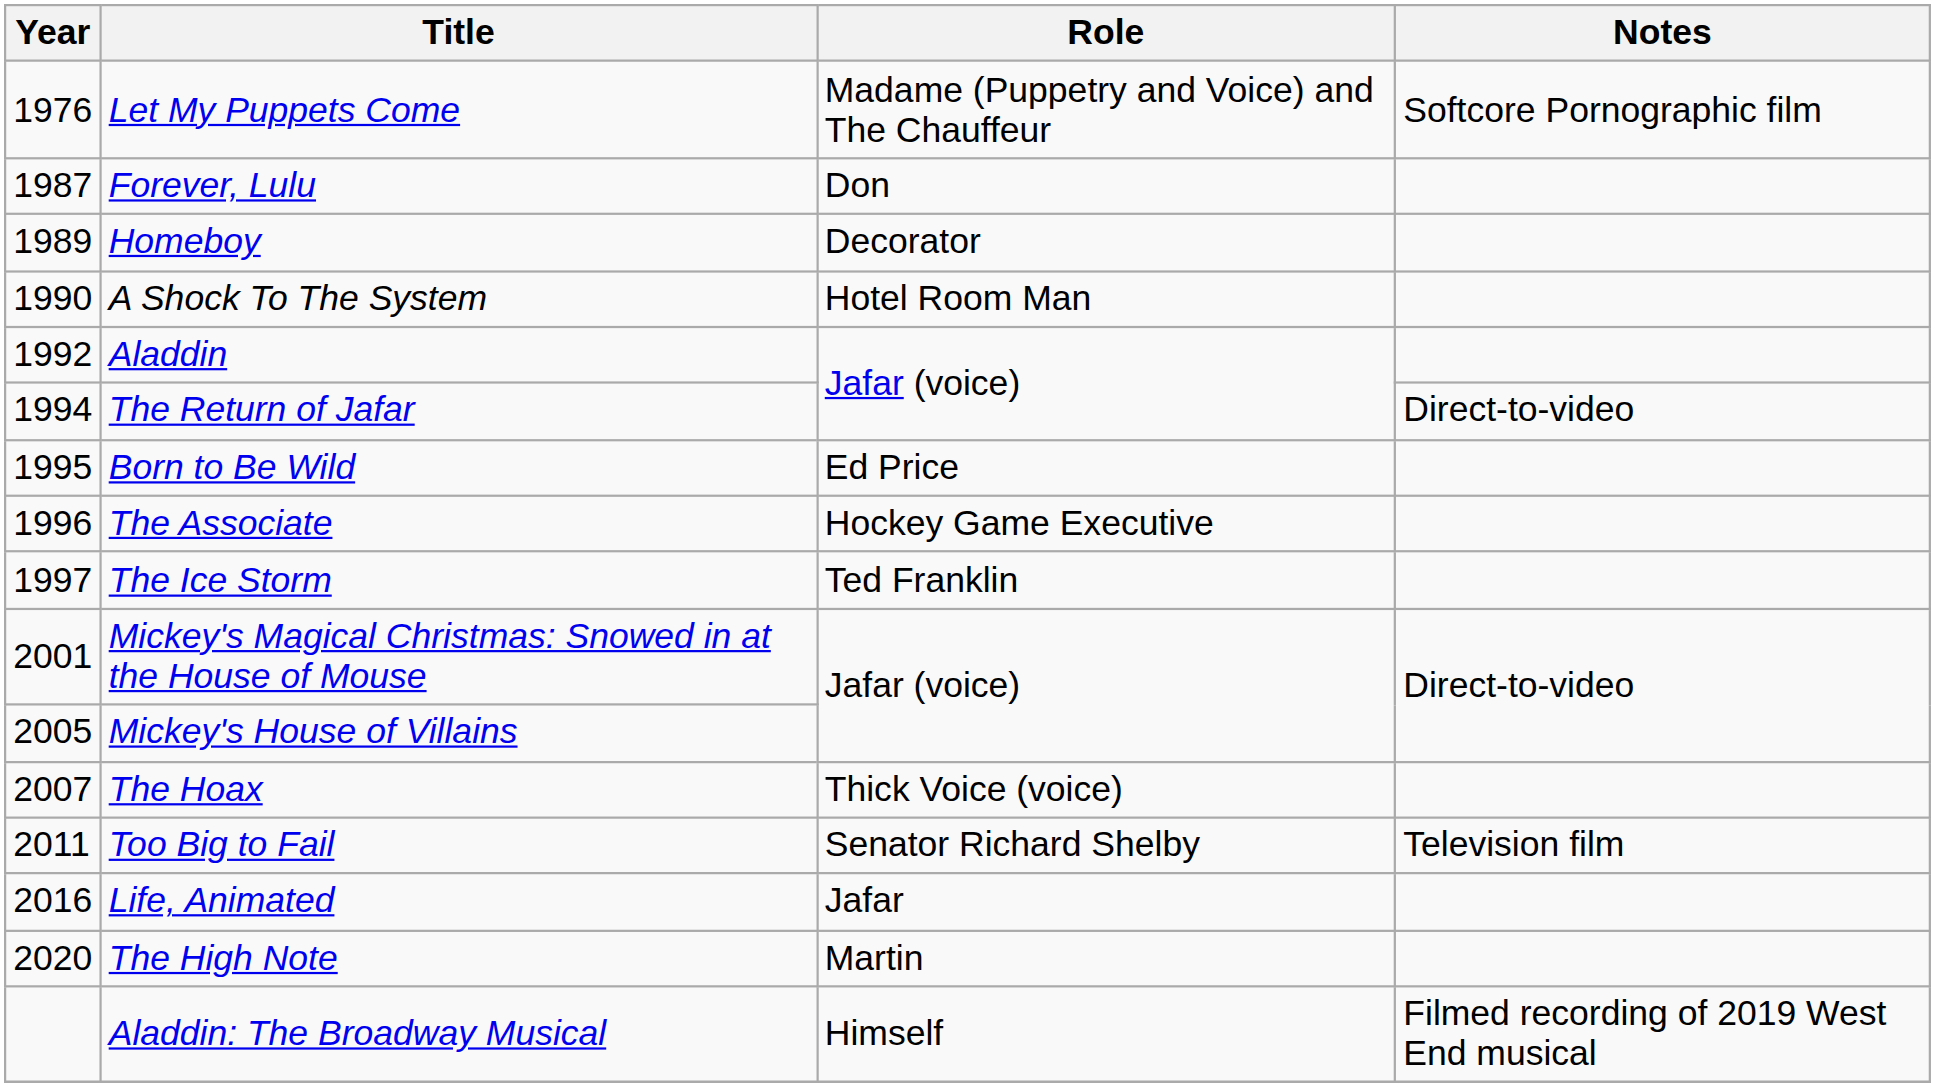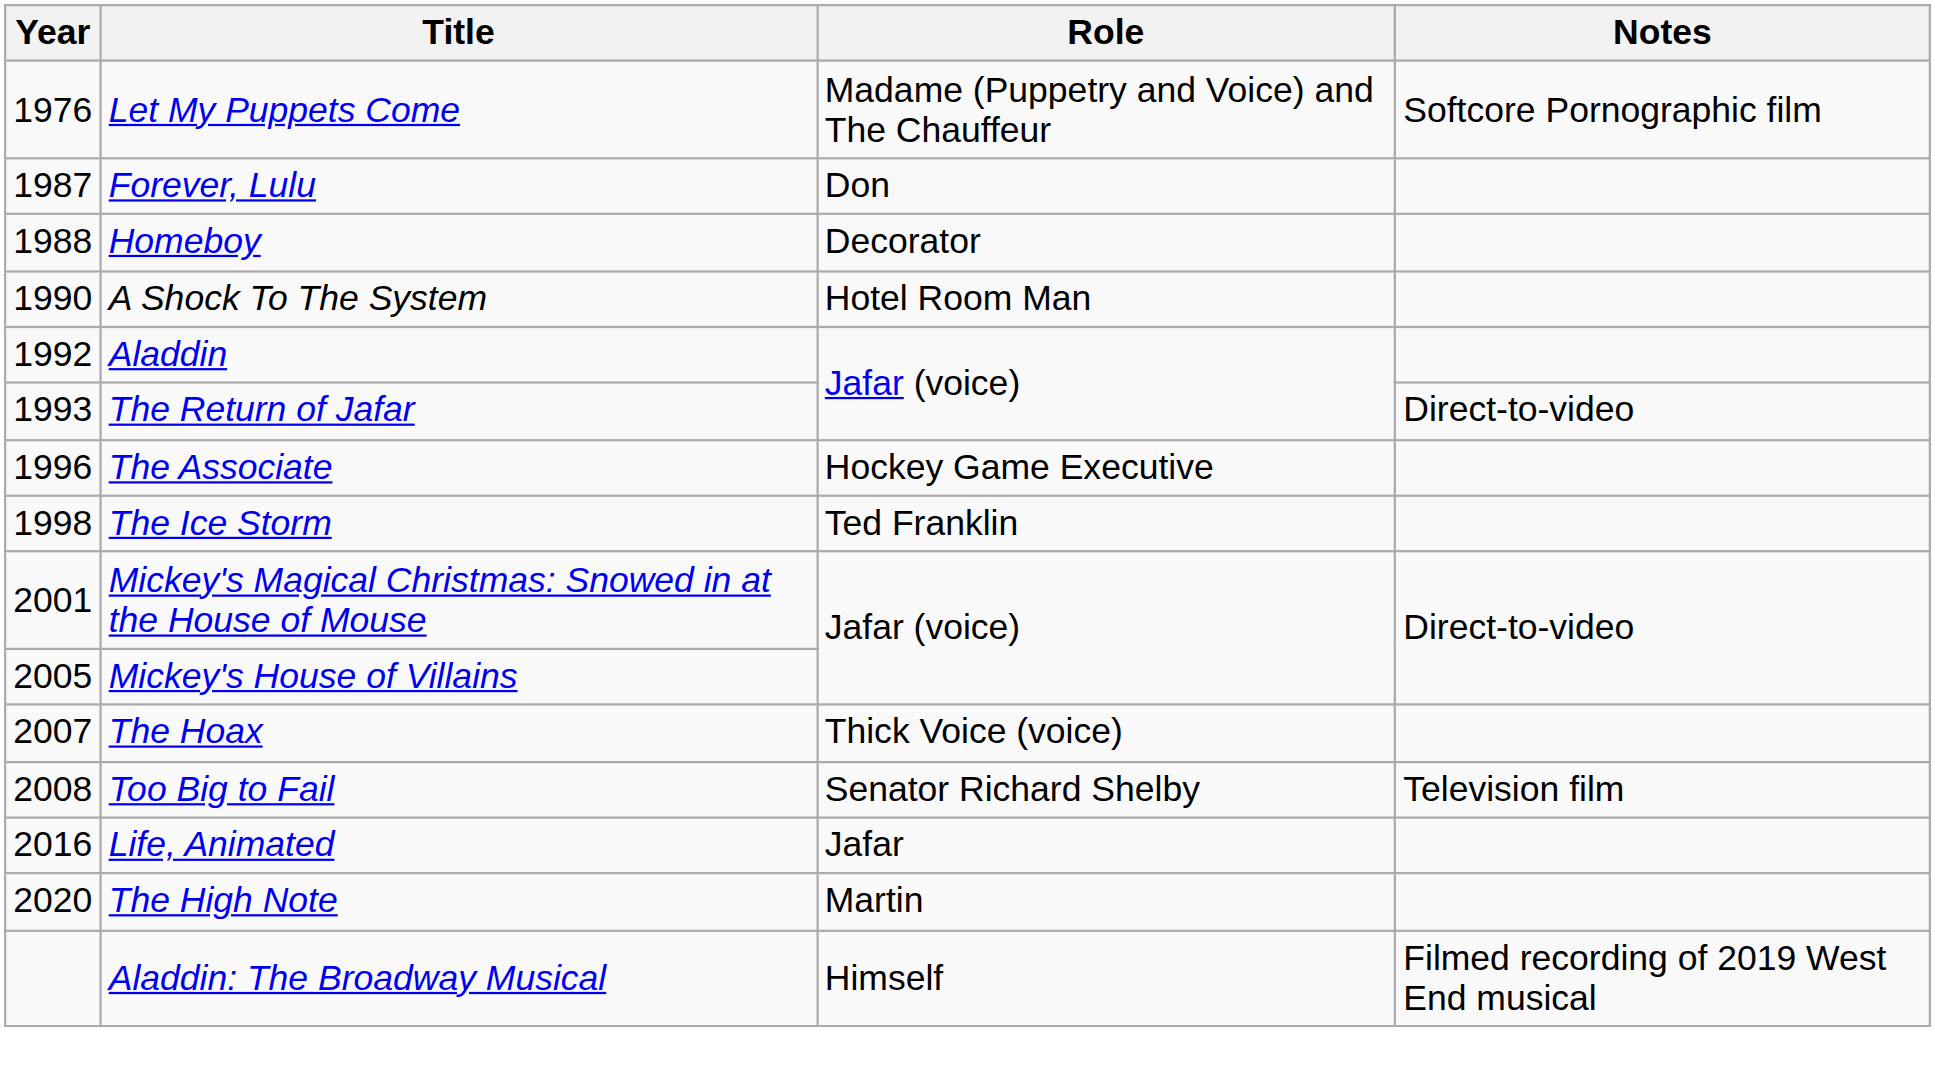 <table class="wikitable">
 <tr>
 <th>Year</th>
 <th>Title</th>
 <th>Role</th>
 <th>Notes</th>
 </tr>
 <tr>
 <td>1976</td>
 <td><em><a href='#'>Let My Puppets Come</a></em></td>
 <td>Madame (Puppetry and Voice) and The Chauffeur</td>
 <td>Softcore Pornographic film</td>
 </tr>
 <tr>
 <td>1987</td>
 <td><em><a href='#'>Forever, Lulu</a></em></td>
 <td>Don</td>
 <td></td>
 </tr>
 <tr>
-<td>1989</td>
+<td>1988</td>
 <td><em><a href='#'>Homeboy</a></em></td>
 <td>Decorator</td>
 <td></td>
 </tr>
 <tr>
 <td>1990</td>
 <td><em>A Shock To The System</em></td>
 <td>Hotel Room Man</td>
 <td></td>
 </tr>
 <tr>
 <td>1992</td>
 <td><em><a href='#'>Aladdin</a></em></td>
 <td rowspan="2"><a href='#'>Jafar</a> (voice)</td>
 <td></td>
 </tr>
 <tr>
-<td>1994</td>
+<td>1993</td>
 <td><em><a href='#'>The Return of Jafar</a></em></td>
 <td>Direct-to-video</td>
-</tr>
-<tr>
-<td>1995</td>
-<td><em><a href='#'>Born to Be Wild</a></em></td>
-<td>Ed Price</td>
-<td></td>
 </tr>
 <tr>
 <td>1996</td>
 <td><em><a href='#'>The Associate</a></em></td>
 <td>Hockey Game Executive</td>
 <td></td>
 </tr>
 <tr>
-<td>1997</td>
+<td>1998</td>
 <td><em><a href='#'>The Ice Storm</a></em></td>
 <td>Ted Franklin</td>
 <td></td>
 </tr>
 <tr>
 <td>2001</td>
 <td><em><a href='#'>Mickey's Magical Christmas: Snowed in at the House of Mouse</a></em></td>
 <td rowspan="2">Jafar (voice)</td>
 <td rowspan="2">Direct-to-video</td>
 </tr>
 <tr>
 <td>2005</td>
 <td><em><a href='#'>Mickey's House of Villains</a></em></td>
 </tr>
 <tr>
 <td>2007</td>
 <td><em><a href='#'>The Hoax</a></em></td>
 <td>Thick Voice (voice)</td>
 <td></td>
 </tr>
 <tr>
-<td>2011</td>
+<td>2008</td>
 <td><em><a href='#'>Too Big to Fail</a></em></td>
 <td>Senator Richard Shelby</td>
 <td>Television film</td>
 </tr>
 <tr>
 <td>2016</td>
 <td><em><a href='#'>Life, Animated</a></em></td>
 <td>Jafar</td>
 <td></td>
 </tr>
 <tr>
 <td>2020</td>
 <td><em><a href='#'>The High Note</a></em></td>
 <td>Martin</td>
 <td></td>
 </tr>
 <tr>
 <td></td>
 <td><em><a href='#'>Aladdin: The Broadway Musical</a></em></td>
 <td>Himself</td>
 <td>Filmed recording of 2019 West End musical</td>
 </tr>
 <tr>
 </tr>
 </table>
